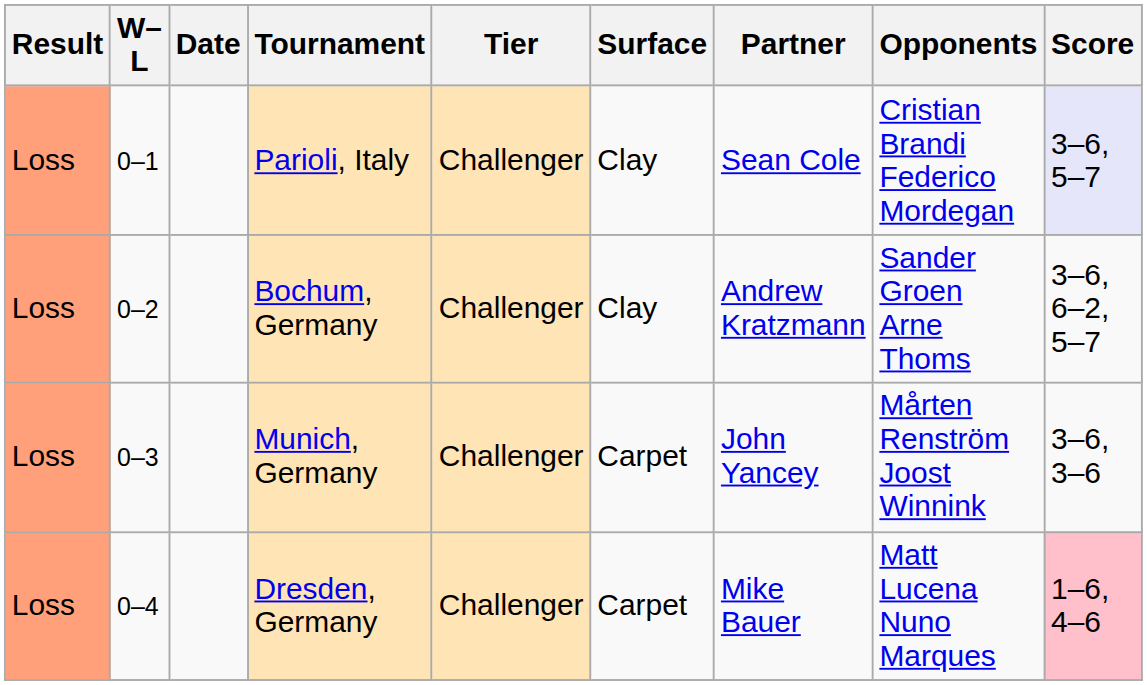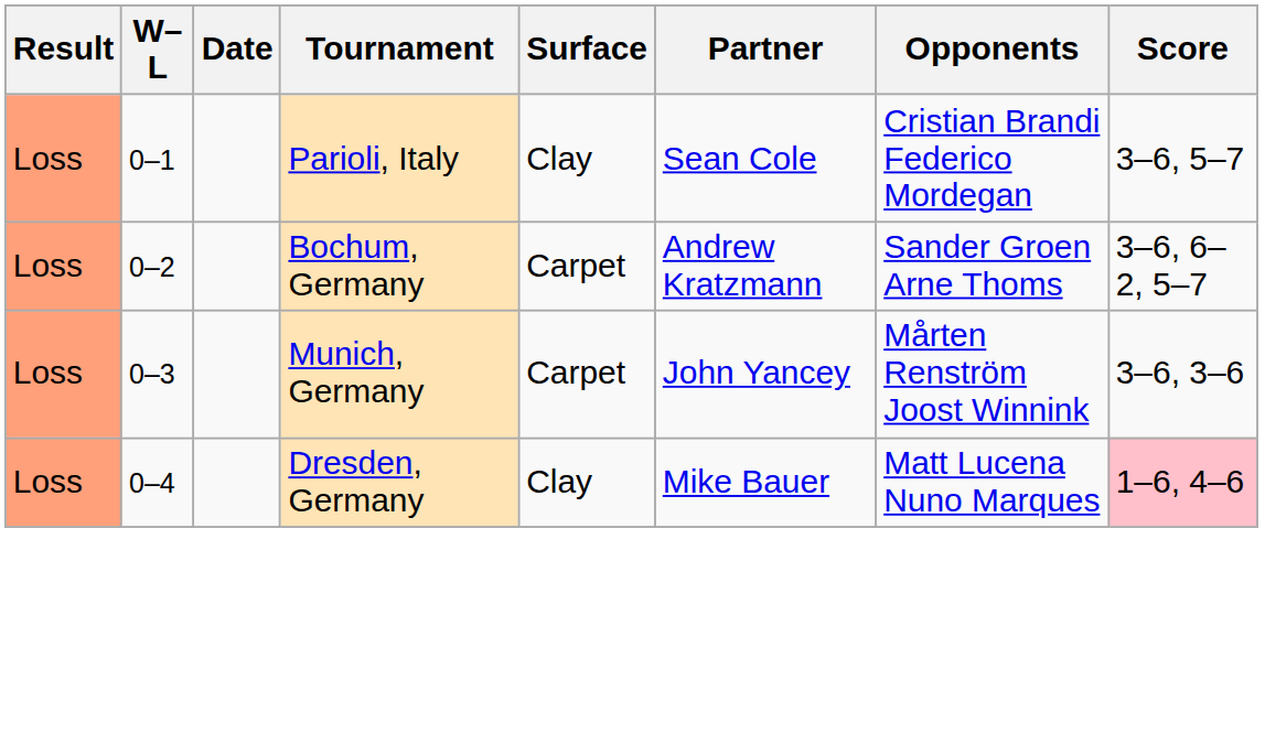 <table class="sortable wikitable">
 <tr>
 <th>Result</th>
 <th class="unsortable">W–L</th>
 <th>Date</th>
 <th>Tournament</th>
-<th>Tier</th>
 <th>Surface</th>
 <th>Partner</th>
 <th>Opponents</th>
 <th class="unsortable">Score</th>
 </tr>
 <tr>
 <td style="background:#ffa07a;">Loss</td>
 <td><small>0–1</small></td>
 <td></td>
 <td style="background:moccasin;"><a href='#'>Parioli</a>, Italy</td>
-<td style="background:moccasin;">Challenger</td>
 <td>Clay</td>
 <td> <a href='#'>Sean Cole</a></td>
 <td> <a href='#'>Cristian Brandi</a> <br>  <a href='#'>Federico Mordegan</a></td>
-<td style="background: lavender;">3–6, 5–7</td>
+<td>3–6, 5–7</td>
 </tr>
 <tr>
 <td style="background:#ffa07a;">Loss</td>
 <td><small>0–2</small></td>
 <td></td>
 <td style="background:moccasin;"><a href='#'>Bochum</a>, Germany</td>
-<td style="background:moccasin;">Challenger</td>
-<td>Clay</td>
+<td>Carpet</td>
 <td> <a href='#'>Andrew Kratzmann</a></td>
 <td> <a href='#'>Sander Groen</a> <br>  <a href='#'>Arne Thoms</a></td>
 <td>3–6, 6–2, 5–7</td>
 </tr>
 <tr>
 <td style="background:#ffa07a;">Loss</td>
 <td><small>0–3</small></td>
 <td></td>
 <td style="background:moccasin;"><a href='#'>Munich</a>, Germany</td>
-<td style="background:moccasin;">Challenger</td>
 <td>Carpet</td>
 <td> <a href='#'>John Yancey</a></td>
 <td> <a href='#'>Mårten Renström</a> <br>  <a href='#'>Joost Winnink</a></td>
 <td>3–6, 3–6</td>
 </tr>
 <tr>
 <td style="background:#ffa07a;">Loss</td>
 <td><small>0–4</small></td>
 <td></td>
 <td style="background:moccasin;"><a href='#'>Dresden</a>, Germany</td>
-<td style="background:moccasin;">Challenger</td>
-<td>Carpet</td>
+<td>Clay</td>
 <td> <a href='#'>Mike Bauer</a></td>
 <td> <a href='#'>Matt Lucena</a> <br>  <a href='#'>Nuno Marques</a></td>
 <td style="background: pink;">1–6, 4–6</td>
 </tr>
 </table>
